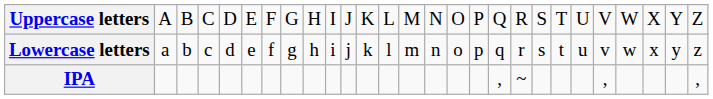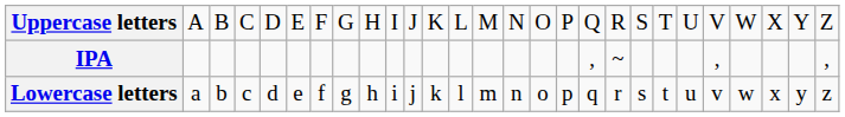 <table class="wikitable" style="text-align:center;">
 <tr>
 <th><a href='#'>Uppercase</a> letters</th>
 <td>A</td>
 <td>B</td>
 <td>C</td>
 <td>D</td>
 <td>E</td>
 <td>F</td>
 <td>G</td>
 <td>H</td>
 <td>I</td>
 <td>J</td>
 <td>K</td>
 <td>L</td>
 <td>M</td>
 <td>N</td>
 <td>O</td>
 <td>P</td>
 <td>Q</td>
 <td>R</td>
 <td>S</td>
 <td>T</td>
 <td>U</td>
 <td>V</td>
 <td>W</td>
 <td>X</td>
 <td>Y</td>
 <td>Z</td>
 </tr>
 <tr>
+<th><a href='#'>IPA</a></th>
+<td></td>
+<td></td>
+<td></td>
+<td></td>
+<td></td>
+<td></td>
+<td></td>
+<td></td>
+<td></td>
+<td></td>
+<td></td>
+<td></td>
+<td></td>
+<td></td>
+<td></td>
+<td></td>
+<td>, </td>
+<td>~</td>
+<td></td>
+<td></td>
+<td></td>
+<td>, </td>
+<td></td>
+<td></td>
+<td></td>
+<td>, </td>
+</tr>
+<tr>
 <th><a href='#'>Lowercase</a> letters</th>
 <td>a</td>
 <td>b</td>
 <td>c</td>
 <td>d</td>
 <td>e</td>
 <td>f</td>
 <td>g</td>
 <td>h</td>
 <td>i</td>
 <td>j</td>
 <td>k</td>
 <td>l</td>
 <td>m</td>
 <td>n</td>
 <td>o</td>
 <td>p</td>
 <td>q</td>
 <td>r</td>
 <td>s</td>
 <td>t</td>
 <td>u</td>
 <td>v</td>
 <td>w</td>
 <td>x</td>
 <td>y</td>
 <td>z</td>
 </tr>
-<tr>
-<th><a href='#'>IPA</a></th>
-<td></td>
-<td></td>
-<td></td>
-<td></td>
-<td></td>
-<td></td>
-<td></td>
-<td></td>
-<td></td>
-<td></td>
-<td></td>
-<td></td>
-<td></td>
-<td></td>
-<td></td>
-<td></td>
-<td>, </td>
-<td>~</td>
-<td></td>
-<td></td>
-<td></td>
-<td>, </td>
-<td></td>
-<td></td>
-<td></td>
-<td>, </td>
-</tr>
 </table>
